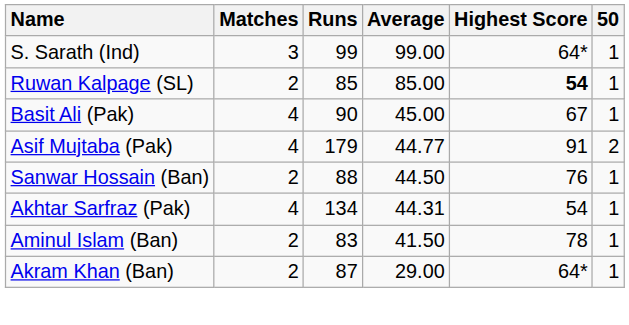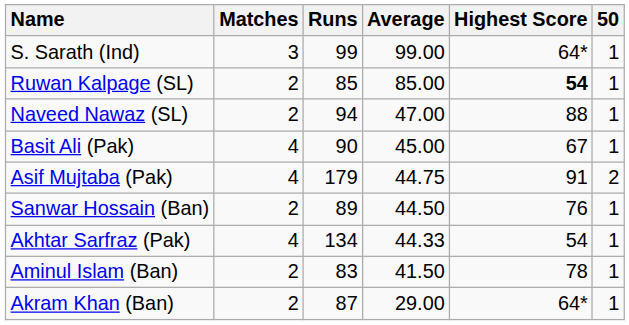 <table class="wikitable"  style="margin:1em auto 1em auto; width:80%;">
 <tr>
 <th style="text-align:left;">Name</th>
 <th>Matches</th>
 <th>Runs</th>
 <th>Average</th>
 <th>Highest Score</th>
 <th>50</th>
 </tr>
 <tr style="text-align:right;">
 <td style="text-align:left;">S. Sarath (Ind)</td>
 <td>3</td>
 <td>99</td>
 <td>99.00</td>
 <td>64*</td>
 <td>1</td>
 </tr>
 <tr style="text-align:right;">
 <td style="text-align:left;"><a href='#'>Ruwan Kalpage</a> (SL)</td>
 <td>2</td>
 <td>85</td>
 <td>85.00</td>
 <td><strong>54</strong></td>
 <td>1</td>
 </tr>
 <tr style="text-align:right;">
+<td style="text-align:left;"><a href='#'>Naveed Nawaz</a> (SL)</td>
+<td>2</td>
+<td>94</td>
+<td>47.00</td>
+<td>88</td>
+<td>1</td>
+</tr>
+<tr style="text-align:right;">
 <td style="text-align:left;"><a href='#'>Basit Ali</a> (Pak)</td>
 <td>4</td>
 <td>90</td>
 <td>45.00</td>
 <td>67</td>
 <td>1</td>
 </tr>
 <tr style="text-align:right;">
 <td style="text-align:left;"><a href='#'>Asif Mujtaba</a> (Pak)</td>
 <td>4</td>
 <td>179</td>
-<td>44.77</td>
+<td>44.75</td>
 <td>91</td>
 <td>2</td>
 </tr>
 <tr style="text-align:right;">
 <td style="text-align:left;"><a href='#'>Sanwar Hossain</a> (Ban)</td>
 <td>2</td>
-<td>88</td>
+<td>89</td>
 <td>44.50</td>
 <td>76</td>
 <td>1</td>
 </tr>
 <tr style="text-align:right;">
 <td style="text-align:left;"><a href='#'>Akhtar Sarfraz</a> (Pak)</td>
 <td>4</td>
 <td>134</td>
-<td>44.31</td>
+<td>44.33</td>
 <td>54</td>
 <td>1</td>
 </tr>
 <tr style="text-align:right;">
 <td style="text-align:left;"><a href='#'>Aminul Islam</a> (Ban)</td>
 <td>2</td>
 <td>83</td>
 <td>41.50</td>
 <td>78</td>
 <td>1</td>
 </tr>
 <tr style="text-align:right;">
 <td style="text-align:left;"><a href='#'>Akram Khan</a> (Ban)</td>
 <td>2</td>
 <td>87</td>
 <td>29.00</td>
 <td>64*</td>
 <td>1</td>
 </tr>
 </table>
